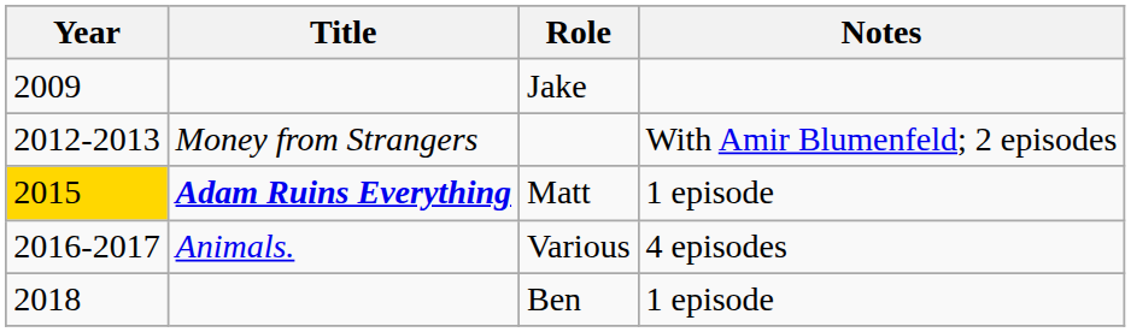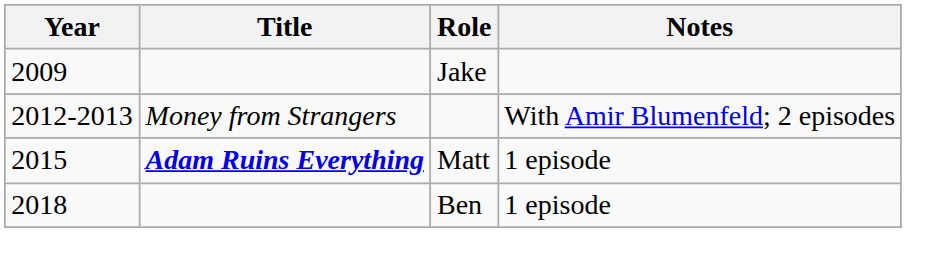 <table class="wikitable plainrowheaders sortable">
 <tr>
 <th scope="col">Year</th>
 <th scope="col">Title</th>
 <th scope="col" class="unsortable">Role</th>
 <th scope="col" class="unsortable">Notes</th>
 </tr>
 <tr>
 <td>2009</td>
 <td scope="row"></td>
 <td>Jake</td>
 <td></td>
 </tr>
 <tr>
 <td>2012-2013</td>
 <td scope="row"><em>Money from Strangers</em></td>
 <td></td>
 <td>With <a href='#'>Amir Blumenfeld</a>; 2 episodes</td>
 </tr>
 <tr>
-<td style="background: gold;">2015</td>
+<td>2015</td>
 <td scope="row"><strong><em><a href='#'>Adam Ruins Everything</a></em></strong></td>
 <td>Matt</td>
 <td>1 episode</td>
-</tr>
-<tr>
-<td>2016-2017</td>
-<td scope="row"><em><a href='#'>Animals.</a></em></td>
-<td>Various</td>
-<td>4 episodes</td>
 </tr>
 <tr>
 <td>2018</td>
 <td scope="row"></td>
 <td>Ben</td>
 <td>1 episode</td>
 </tr>
 </table>
